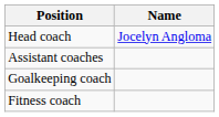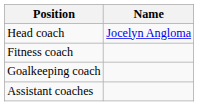 <table class="wikitable">
 <tr>
 <th>Position</th>
 <th>Name</th>
 </tr>
 <tr>
 <td>Head coach</td>
 <td> <a href='#'>Jocelyn Angloma</a></td>
 </tr>
 <tr>
-<td>Assistant coaches</td>
+<td>Fitness coach</td>
 <td></td>
 </tr>
 <tr>
 <td>Goalkeeping coach</td>
 <td></td>
 </tr>
 <tr>
-<td>Fitness coach</td>
+<td>Assistant coaches</td>
 <td></td>
 </tr>
 </table>
